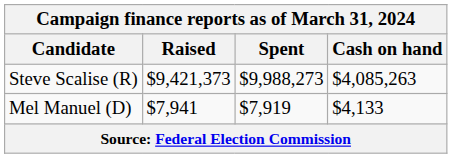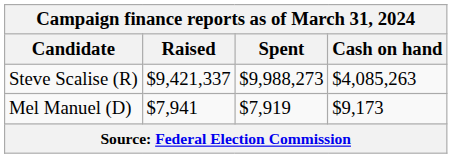 <table class="wikitable sortable">
 <tr>
 <th colspan=4>Campaign finance reports as of March 31, 2024</th>
 </tr>
 <tr style="text-align:center;">
 <th>Candidate</th>
 <th>Raised</th>
 <th>Spent</th>
 <th>Cash on hand</th>
 </tr>
 <tr>
 <td>Steve Scalise (R)</td>
-<td>$9,421,373</td>
+<td>$9,421,337</td>
 <td>$9,988,273</td>
 <td>$4,085,263</td>
 </tr>
 <tr>
 <td>Mel Manuel (D)</td>
 <td>$7,941</td>
 <td>$7,919</td>
-<td>$4,133</td>
+<td>$9,173</td>
 </tr>
 <tr>
 <th colspan="4"><small>Source: <a href='#'>Federal Election Commission</a></small></th>
 </tr>
 </table>
